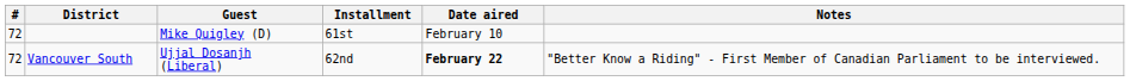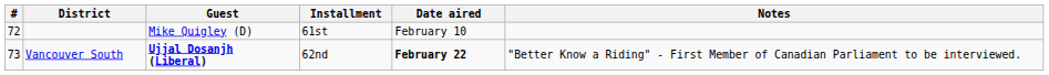 <table class=wikitable>
 <tr>
 <th>#</th>
 <th width="12%">District</th>
 <th width="15%">Guest</th>
 <th width="9%">Installment</th>
 <th width="11%">Date aired</th>
 <th width="53%">Notes</th>
 </tr>
 <tr>
 <td>72</td>
 <td></td>
 <td><a href='#'>Mike Quigley</a> (D)</td>
 <td>61st</td>
 <td>February 10</td>
 <td></td>
 </tr>
 <tr>
-<td>72</td>
+<td>73</td>
 <td><a href='#'>Vancouver South</a></td>
-<td><a href='#'>Ujjal Dosanjh</a> (<a href='#'>Liberal</a>)</td>
+<td><strong><a href='#'>Ujjal Dosanjh</a> (<a href='#'>Liberal</a>)</strong></td>
 <td>62nd</td>
 <td><strong>February 22</strong></td>
 <td>"Better Know a Riding" - First Member of Canadian Parliament to be interviewed.</td>
 </tr>
 </table>
